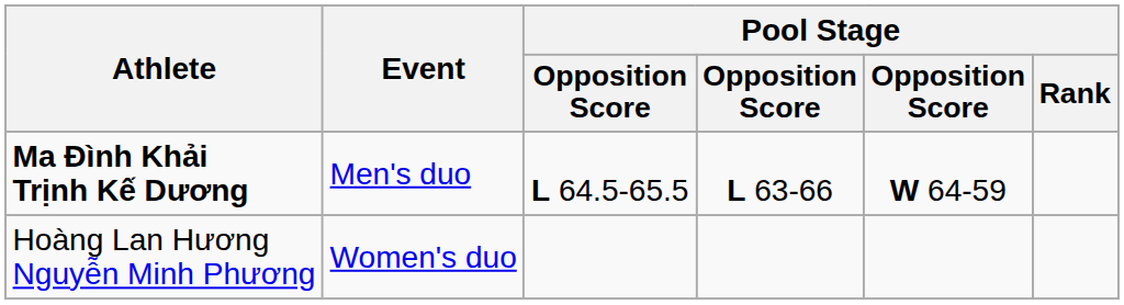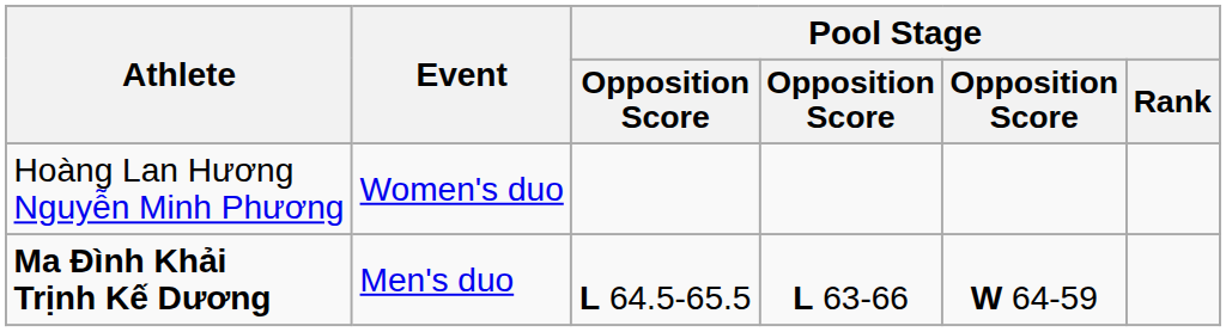 <table class="wikitable" style="font-size:90%">
 <tr>
 <th rowspan=2>Athlete</th>
 <th rowspan=2>Event</th>
 <th colspan=4>Pool Stage</th>
 </tr>
 <tr style="font-size:95%">
 <th>Opposition<br>Score</th>
 <th>Opposition<br>Score</th>
 <th>Opposition<br>Score</th>
 <th>Rank</th>
 </tr>
 <tr align=center>
+<td align=left>Hoàng Lan Hương<br><a href='#'>Nguyễn Minh Phương</a></td>
+<td align=left><a href='#'>Women's duo</a></td>
+<td></td>
+<td></td>
+<td></td>
+<td></td>
+</tr>
+<tr align=center>
 <td align=left><strong>Ma Đình Khải<br>Trịnh Kế Dương</strong></td>
 <td align=left><a href='#'>Men's duo</a></td>
 <td><br><strong>L</strong> 64.5-65.5</td>
 <td><br><strong>L</strong> 63-66</td>
 <td><br><strong>W</strong> 64-59</td>
 <td align=center></td>
 </tr>
-<tr align=center>
-<td align=left>Hoàng Lan Hương<br><a href='#'>Nguyễn Minh Phương</a></td>
-<td align=left><a href='#'>Women's duo</a></td>
-<td></td>
-<td></td>
-<td></td>
-<td></td>
-</tr>
 </table>
